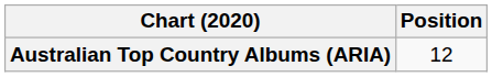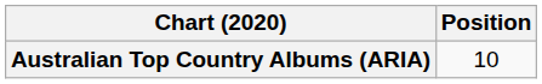 <table class="wikitable plainrowheaders" style="text-align:center">
 <tr>
 <th scope="col">Chart (2020)</th>
 <th scope="col">Position</th>
 </tr>
 <tr>
 <th scope="row">Australian Top Country Albums (ARIA)</th>
-<td>12</td>
+<td>10</td>
 </tr>
 </table>
